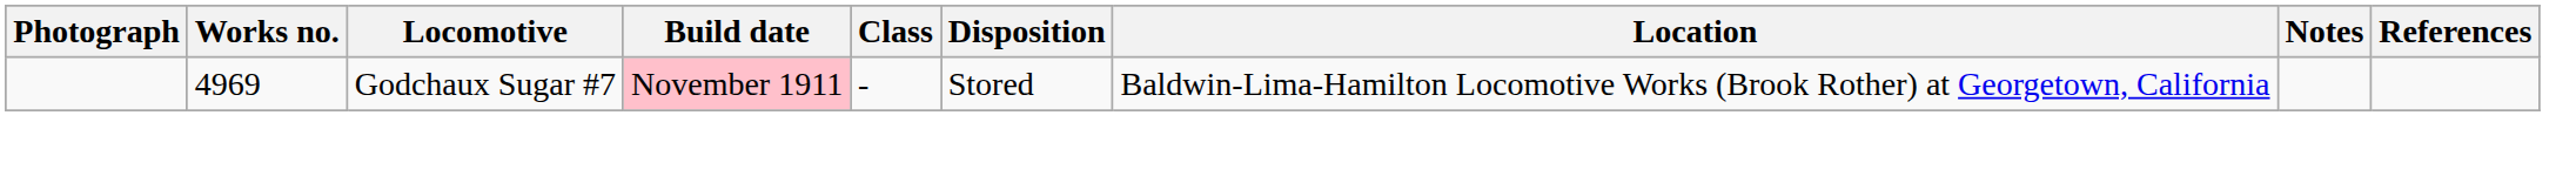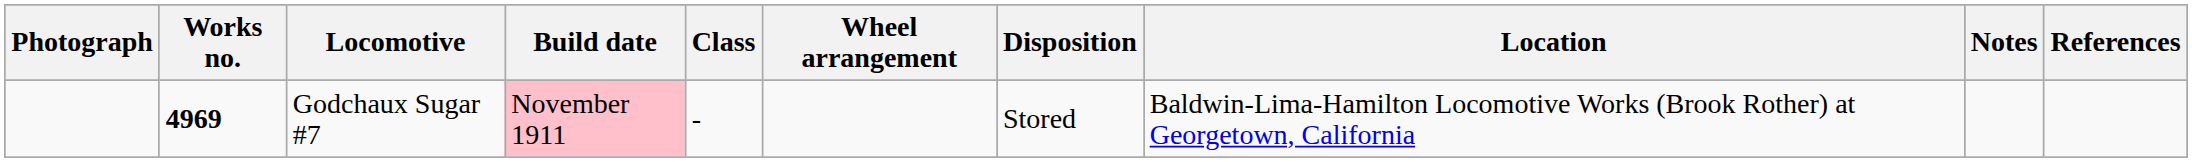 <table class="wikitable">
 <tr>
 <th>Photograph</th>
 <th>Works no.</th>
 <th>Locomotive</th>
 <th>Build date</th>
 <th>Class</th>
+<th>Wheel arrangement</th>
 <th>Disposition</th>
 <th>Location</th>
 <th>Notes</th>
 <th>References</th>
 </tr>
 <tr>
 <td></td>
-<td>4969</td>
+<td><strong>4969</strong></td>
 <td>Godchaux Sugar #7</td>
 <td style="background: pink;">November 1911</td>
 <td>-</td>
+<td></td>
 <td>Stored</td>
 <td>Baldwin-Lima-Hamilton Locomotive Works (Brook Rother) at <a href='#'>Georgetown, California</a></td>
 <td></td>
 <td></td>
 </tr>
 </table>
